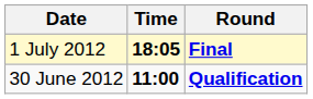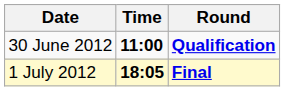 <table class="wikitable">
 <tr>
 <th>Date</th>
 <th>Time</th>
 <th>Round</th>
 </tr>
+<tr>
+<td>30 June 2012</td>
+<td><strong>11:00</strong></td>
+<td><strong><a href='#'>Qualification</a></strong></td>
+</tr>
 <tr style=background:lemonchiffon>
 <td>1 July 2012</td>
 <td><strong>18:05</strong></td>
 <td><strong><a href='#'>Final</a></strong></td>
 </tr>
-<tr>
-<td>30 June 2012</td>
-<td><strong>11:00</strong></td>
-<td><strong><a href='#'>Qualification</a></strong></td>
-</tr>
 </table>
